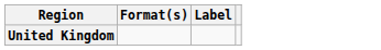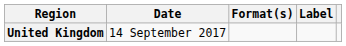 <table class="wikitable plainrowheaders">
 <tr>
 <th scope="col">Region</th>
+<th scope="col">Date</th>
 <th scope="col">Format(s)</th>
 <th scope="col">Label</th>
 <th scope="col"></th>
 </tr>
 <tr>
 <th scope="row">United Kingdom</th>
+<td>14 September 2017</td>
 <td></td>
 <td></td>
 <td style="text-align:center;"></td>
 </tr>
 </table>
